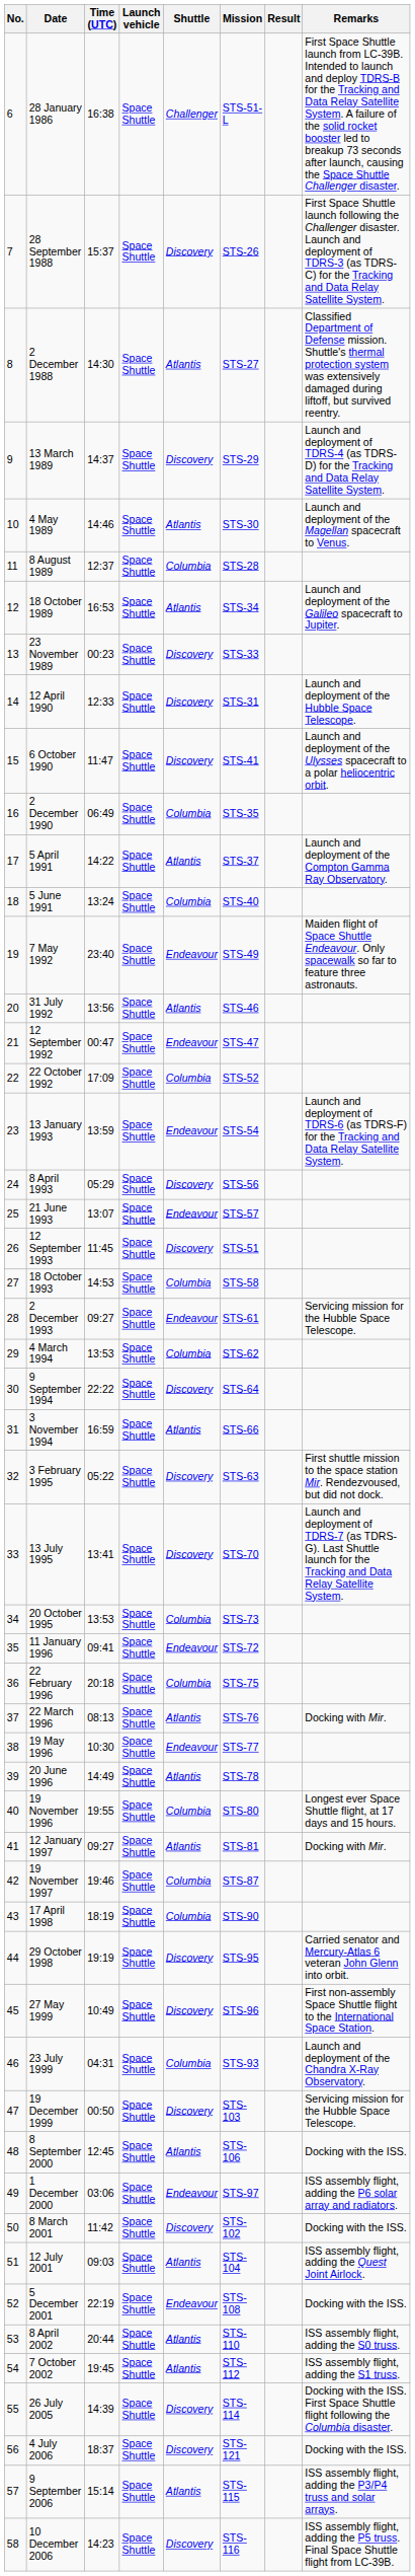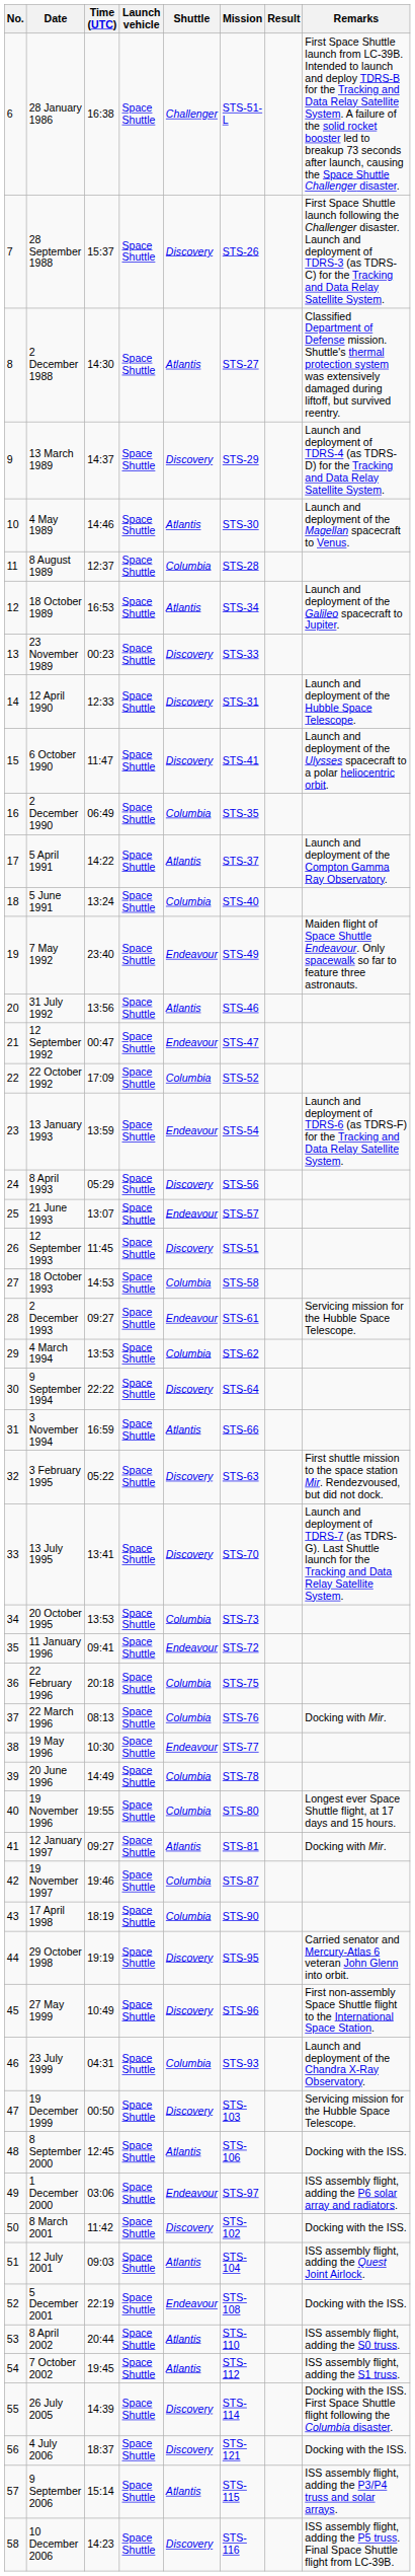 <table class="wikitable mw-collapsible mw-collapsed">
 <tr>
 <th>No.</th>
 <th>Date</th>
 <th>Time (<a href='#'>UTC</a>)</th>
 <th>Launch vehicle</th>
 <th>Shuttle</th>
 <th>Mission</th>
 <th>Result</th>
 <th>Remarks</th>
 </tr>
 <tr>
 <td>6</td>
 <td>28 January 1986</td>
 <td>16:38</td>
 <td><a href='#'>Space Shuttle</a></td>
 <td><a href='#'><em>Challenger</em></a></td>
 <td><a href='#'>STS-51-L</a></td>
 <td></td>
 <td>First Space Shuttle launch from LC-39B. Intended to launch and deploy <a href='#'>TDRS-B</a> for the <a href='#'>Tracking and Data Relay Satellite System</a>. A failure of the <a href='#'>solid rocket booster</a> led to breakup 73 seconds after launch, causing the <a href='#'>Space Shuttle <em>Challenger</em> disaster</a>.</td>
 </tr>
 <tr>
 <td>7</td>
 <td>28 September 1988</td>
 <td>15:37</td>
 <td><a href='#'>Space Shuttle</a></td>
 <td><a href='#'><em>Discovery</em></a></td>
 <td><a href='#'>STS-26</a></td>
 <td></td>
 <td>First Space Shuttle launch following the <em>Challenger</em> disaster. Launch and deployment of <a href='#'>TDRS-3</a> (as TDRS-C) for the <a href='#'>Tracking and Data Relay Satellite System</a>.</td>
 </tr>
 <tr>
 <td>8</td>
 <td>2 December 1988</td>
 <td>14:30</td>
 <td><a href='#'>Space Shuttle</a></td>
 <td><a href='#'><em>Atlantis</em></a></td>
 <td><a href='#'>STS-27</a></td>
 <td></td>
 <td>Classified <a href='#'>Department of Defense</a> mission. Shuttle's <a href='#'>thermal protection system</a> was extensively damaged during liftoff, but survived reentry.</td>
 </tr>
 <tr>
 <td>9</td>
 <td>13 March 1989</td>
 <td>14:37</td>
 <td><a href='#'>Space Shuttle</a></td>
 <td><a href='#'><em>Discovery</em></a></td>
 <td><a href='#'>STS-29</a></td>
 <td></td>
 <td>Launch and deployment of <a href='#'>TDRS-4</a> (as TDRS-D) for the <a href='#'>Tracking and Data Relay Satellite System</a>.</td>
 </tr>
 <tr>
 <td>10</td>
 <td>4 May 1989</td>
 <td>14:46</td>
 <td><a href='#'>Space Shuttle</a></td>
 <td><a href='#'><em>Atlantis</em></a></td>
 <td><a href='#'>STS-30</a></td>
 <td></td>
 <td>Launch and deployment of the <em><a href='#'>Magellan</a></em> spacecraft to <a href='#'>Venus</a>.</td>
 </tr>
 <tr>
 <td>11</td>
 <td>8 August 1989</td>
 <td>12:37</td>
 <td><a href='#'>Space Shuttle</a></td>
 <td><a href='#'><em>Columbia</em></a></td>
 <td><a href='#'>STS-28</a></td>
 <td></td>
 <td></td>
 </tr>
 <tr>
 <td>12</td>
 <td>18 October 1989</td>
 <td>16:53</td>
 <td><a href='#'>Space Shuttle</a></td>
 <td><a href='#'><em>Atlantis</em></a></td>
 <td><a href='#'>STS-34</a></td>
 <td></td>
 <td>Launch and deployment of the <a href='#'><em>Galileo</em></a> spacecraft to <a href='#'>Jupiter</a>.</td>
 </tr>
 <tr>
 <td>13</td>
 <td>23 November 1989</td>
 <td>00:23</td>
 <td><a href='#'>Space Shuttle</a></td>
 <td><a href='#'><em>Discovery</em></a></td>
 <td><a href='#'>STS-33</a></td>
 <td></td>
 <td></td>
 </tr>
 <tr>
 <td>14</td>
 <td>12 April 1990</td>
 <td>12:33</td>
 <td><a href='#'>Space Shuttle</a></td>
 <td><a href='#'><em>Discovery</em></a></td>
 <td><a href='#'>STS-31</a></td>
 <td></td>
 <td>Launch and deployment of the <a href='#'>Hubble Space Telescope</a>.</td>
 </tr>
 <tr>
 <td>15</td>
 <td>6 October 1990</td>
 <td>11:47</td>
 <td><a href='#'>Space Shuttle</a></td>
 <td><a href='#'><em>Discovery</em></a></td>
 <td><a href='#'>STS-41</a></td>
 <td></td>
 <td>Launch and deployment of the <em><a href='#'>Ulysses</a></em> spacecraft to a polar <a href='#'>heliocentric orbit</a>.</td>
 </tr>
 <tr>
 <td>16</td>
 <td>2 December 1990</td>
 <td>06:49</td>
 <td><a href='#'>Space Shuttle</a></td>
 <td><a href='#'><em>Columbia</em></a></td>
 <td><a href='#'>STS-35</a></td>
 <td></td>
 <td></td>
 </tr>
 <tr>
 <td>17</td>
 <td>5 April 1991</td>
 <td>14:22</td>
 <td><a href='#'>Space Shuttle</a></td>
 <td><a href='#'><em>Atlantis</em></a></td>
 <td><a href='#'>STS-37</a></td>
 <td></td>
 <td>Launch and deployment of the <a href='#'>Compton Gamma Ray Observatory</a>.</td>
 </tr>
 <tr>
 <td>18</td>
 <td>5 June 1991</td>
 <td>13:24</td>
 <td><a href='#'>Space Shuttle</a></td>
 <td><a href='#'><em>Columbia</em></a></td>
 <td><a href='#'>STS-40</a></td>
 <td></td>
 <td></td>
 </tr>
 <tr>
 <td>19</td>
 <td>7 May 1992</td>
 <td>23:40</td>
 <td><a href='#'>Space Shuttle</a></td>
 <td><a href='#'><em>Endeavour</em></a></td>
 <td><a href='#'>STS-49</a></td>
 <td></td>
 <td>Maiden flight of <a href='#'>Space Shuttle <em>Endeavour</em></a>. Only <a href='#'>spacewalk</a> so far to feature three astronauts.</td>
 </tr>
 <tr>
 <td>20</td>
 <td>31 July 1992</td>
 <td>13:56</td>
 <td><a href='#'>Space Shuttle</a></td>
 <td><a href='#'><em>Atlantis</em></a></td>
 <td><a href='#'>STS-46</a></td>
 <td></td>
 <td></td>
 </tr>
 <tr>
 <td>21</td>
 <td>12 September 1992</td>
 <td>00:47</td>
 <td><a href='#'>Space Shuttle</a></td>
 <td><a href='#'><em>Endeavour</em></a></td>
 <td><a href='#'>STS-47</a></td>
 <td></td>
 <td></td>
 </tr>
 <tr>
 <td>22</td>
 <td>22 October 1992</td>
 <td>17:09</td>
 <td><a href='#'>Space Shuttle</a></td>
 <td><a href='#'><em>Columbia</em></a></td>
 <td><a href='#'>STS-52</a></td>
 <td></td>
 <td></td>
 </tr>
 <tr>
 <td>23</td>
 <td>13 January 1993</td>
 <td>13:59</td>
 <td><a href='#'>Space Shuttle</a></td>
 <td><a href='#'><em>Endeavour</em></a></td>
 <td><a href='#'>STS-54</a></td>
 <td></td>
 <td>Launch and deployment of <a href='#'>TDRS-6</a> (as TDRS-F) for the <a href='#'>Tracking and Data Relay Satellite System</a>.</td>
 </tr>
 <tr>
 <td>24</td>
 <td>8 April 1993</td>
 <td>05:29</td>
 <td><a href='#'>Space Shuttle</a></td>
 <td><a href='#'><em>Discovery</em></a></td>
 <td><a href='#'>STS-56</a></td>
 <td></td>
 <td></td>
 </tr>
 <tr>
 <td>25</td>
 <td>21 June 1993</td>
 <td>13:07</td>
 <td><a href='#'>Space Shuttle</a></td>
 <td><a href='#'><em>Endeavour</em></a></td>
 <td><a href='#'>STS-57</a></td>
 <td></td>
 <td></td>
 </tr>
 <tr>
 <td>26</td>
 <td>12 September 1993</td>
 <td>11:45</td>
 <td><a href='#'>Space Shuttle</a></td>
 <td><a href='#'><em>Discovery</em></a></td>
 <td><a href='#'>STS-51</a></td>
 <td></td>
 <td></td>
 </tr>
 <tr>
 <td>27</td>
 <td>18 October 1993</td>
 <td>14:53</td>
 <td><a href='#'>Space Shuttle</a></td>
 <td><a href='#'><em>Columbia</em></a></td>
 <td><a href='#'>STS-58</a></td>
 <td></td>
 <td></td>
 </tr>
 <tr>
 <td>28</td>
 <td>2 December 1993</td>
 <td>09:27</td>
 <td><a href='#'>Space Shuttle</a></td>
 <td><a href='#'><em>Endeavour</em></a></td>
 <td><a href='#'>STS-61</a></td>
 <td></td>
 <td>Servicing mission for the Hubble Space Telescope.</td>
 </tr>
 <tr>
 <td>29</td>
 <td>4 March 1994</td>
 <td>13:53</td>
 <td><a href='#'>Space Shuttle</a></td>
 <td><a href='#'><em>Columbia</em></a></td>
 <td><a href='#'>STS-62</a></td>
 <td></td>
 <td></td>
 </tr>
 <tr>
 <td>30</td>
 <td>9 September 1994</td>
 <td>22:22</td>
 <td><a href='#'>Space Shuttle</a></td>
 <td><a href='#'><em>Discovery</em></a></td>
 <td><a href='#'>STS-64</a></td>
 <td></td>
 <td></td>
 </tr>
 <tr>
 <td>31</td>
 <td>3 November 1994</td>
 <td>16:59</td>
 <td><a href='#'>Space Shuttle</a></td>
 <td><a href='#'><em>Atlantis</em></a></td>
 <td><a href='#'>STS-66</a></td>
 <td></td>
 <td></td>
 </tr>
 <tr>
 <td>32</td>
 <td>3 February 1995</td>
 <td>05:22</td>
 <td><a href='#'>Space Shuttle</a></td>
 <td><a href='#'><em>Discovery</em></a></td>
 <td><a href='#'>STS-63</a></td>
 <td></td>
 <td>First shuttle mission to the space station <em><a href='#'>Mir</a></em>. Rendezvoused, but did not dock.</td>
 </tr>
 <tr>
 <td>33</td>
 <td>13 July 1995</td>
 <td>13:41</td>
 <td><a href='#'>Space Shuttle</a></td>
 <td><a href='#'><em>Discovery</em></a></td>
 <td><a href='#'>STS-70</a></td>
 <td></td>
 <td>Launch and deployment of <a href='#'>TDRS-7</a> (as TDRS-G). Last Shuttle launch for the <a href='#'>Tracking and Data Relay Satellite System</a>.</td>
 </tr>
 <tr>
 <td>34</td>
 <td>20 October 1995</td>
 <td>13:53</td>
 <td><a href='#'>Space Shuttle</a></td>
 <td><a href='#'><em>Columbia</em></a></td>
 <td><a href='#'>STS-73</a></td>
 <td></td>
 <td></td>
 </tr>
 <tr>
 <td>35</td>
 <td>11 January 1996</td>
 <td>09:41</td>
 <td><a href='#'>Space Shuttle</a></td>
 <td><a href='#'><em>Endeavour</em></a></td>
 <td><a href='#'>STS-72</a></td>
 <td></td>
 <td></td>
 </tr>
 <tr>
 <td>36</td>
 <td>22 February 1996</td>
 <td>20:18</td>
 <td><a href='#'>Space Shuttle</a></td>
 <td><a href='#'><em>Columbia</em></a></td>
 <td><a href='#'>STS-75</a></td>
 <td></td>
 <td></td>
 </tr>
 <tr>
 <td>37</td>
 <td>22 March 1996</td>
 <td>08:13</td>
 <td><a href='#'>Space Shuttle</a></td>
-<td><a href='#'><em>Atlantis</em></a></td>
+<td><a href='#'><em>Columbia</em></a></td>
 <td><a href='#'>STS-76</a></td>
 <td></td>
 <td>Docking with <em>Mir</em>.</td>
 </tr>
 <tr>
 <td>38</td>
 <td>19 May 1996</td>
 <td>10:30</td>
 <td><a href='#'>Space Shuttle</a></td>
 <td><a href='#'><em>Endeavour</em></a></td>
 <td><a href='#'>STS-77</a></td>
 <td></td>
 <td></td>
 </tr>
 <tr>
 <td>39</td>
 <td>20 June 1996</td>
 <td>14:49</td>
 <td><a href='#'>Space Shuttle</a></td>
-<td><a href='#'><em>Atlantis</em></a></td>
+<td><a href='#'><em>Columbia</em></a></td>
 <td><a href='#'>STS-78</a></td>
 <td></td>
 <td></td>
 </tr>
 <tr>
 <td>40</td>
 <td>19 November 1996</td>
 <td>19:55</td>
 <td><a href='#'>Space Shuttle</a></td>
 <td><a href='#'><em>Columbia</em></a></td>
 <td><a href='#'>STS-80</a></td>
 <td></td>
 <td>Longest ever Space Shuttle flight, at 17 days and 15 hours.</td>
 </tr>
 <tr>
 <td>41</td>
 <td>12 January 1997</td>
 <td>09:27</td>
 <td><a href='#'>Space Shuttle</a></td>
 <td><a href='#'><em>Atlantis</em></a></td>
 <td><a href='#'>STS-81</a></td>
 <td></td>
 <td>Docking with <em>Mir</em>.</td>
 </tr>
 <tr>
 <td>42</td>
 <td>19 November 1997</td>
 <td>19:46</td>
 <td><a href='#'>Space Shuttle</a></td>
 <td><a href='#'><em>Columbia</em></a></td>
 <td><a href='#'>STS-87</a></td>
 <td></td>
 <td></td>
 </tr>
 <tr>
 <td>43</td>
 <td>17 April 1998</td>
 <td>18:19</td>
 <td><a href='#'>Space Shuttle</a></td>
 <td><a href='#'><em>Columbia</em></a></td>
 <td><a href='#'>STS-90</a></td>
 <td></td>
 <td></td>
 </tr>
 <tr>
 <td>44</td>
 <td>29 October 1998</td>
 <td>19:19</td>
 <td><a href='#'>Space Shuttle</a></td>
 <td><a href='#'><em>Discovery</em></a></td>
 <td><a href='#'>STS-95</a></td>
 <td></td>
 <td>Carried senator and <a href='#'>Mercury-Atlas 6</a> veteran <a href='#'>John Glenn</a> into orbit.</td>
 </tr>
 <tr>
 <td>45</td>
 <td>27 May 1999</td>
 <td>10:49</td>
 <td><a href='#'>Space Shuttle</a></td>
 <td><a href='#'><em>Discovery</em></a></td>
 <td><a href='#'>STS-96</a></td>
 <td></td>
 <td>First non-assembly Space Shuttle flight to the <a href='#'>International Space Station</a>.</td>
 </tr>
 <tr>
 <td>46</td>
 <td>23 July 1999</td>
 <td>04:31</td>
 <td><a href='#'>Space Shuttle</a></td>
 <td><a href='#'><em>Columbia</em></a></td>
 <td><a href='#'>STS-93</a></td>
 <td></td>
 <td>Launch and deployment of the <a href='#'>Chandra X-Ray Observatory</a>.</td>
 </tr>
 <tr>
 <td>47</td>
 <td>19 December 1999</td>
 <td>00:50</td>
 <td><a href='#'>Space Shuttle</a></td>
 <td><a href='#'><em>Discovery</em></a></td>
 <td><a href='#'>STS-103</a></td>
 <td></td>
 <td>Servicing mission for the Hubble Space Telescope.</td>
 </tr>
 <tr>
 <td>48</td>
 <td>8 September 2000</td>
 <td>12:45</td>
 <td><a href='#'>Space Shuttle</a></td>
 <td><a href='#'><em>Atlantis</em></a></td>
 <td><a href='#'>STS-106</a></td>
 <td></td>
 <td>Docking with the ISS.</td>
 </tr>
 <tr>
 <td>49</td>
 <td>1 December 2000</td>
 <td>03:06</td>
 <td><a href='#'>Space Shuttle</a></td>
 <td><a href='#'><em>Endeavour</em></a></td>
 <td><a href='#'>STS-97</a></td>
 <td></td>
 <td>ISS assembly flight, adding the <a href='#'>P6 solar array and radiators</a>.</td>
 </tr>
 <tr>
 <td>50</td>
 <td>8 March 2001</td>
 <td>11:42</td>
 <td><a href='#'>Space Shuttle</a></td>
 <td><a href='#'><em>Discovery</em></a></td>
 <td><a href='#'>STS-102</a></td>
 <td></td>
 <td>Docking with the ISS.</td>
 </tr>
 <tr>
 <td>51</td>
 <td>12 July 2001</td>
 <td>09:03</td>
 <td><a href='#'>Space Shuttle</a></td>
 <td><a href='#'><em>Atlantis</em></a></td>
 <td><a href='#'>STS-104</a></td>
 <td></td>
 <td>ISS assembly flight, adding the <a href='#'><em>Quest</em> Joint Airlock</a>.</td>
 </tr>
 <tr>
 <td>52</td>
 <td>5 December 2001</td>
 <td>22:19</td>
 <td><a href='#'>Space Shuttle</a></td>
 <td><a href='#'><em>Endeavour</em></a></td>
 <td><a href='#'>STS-108</a></td>
 <td></td>
 <td>Docking with the ISS.</td>
 </tr>
 <tr>
 <td>53</td>
 <td>8 April 2002</td>
 <td>20:44</td>
 <td><a href='#'>Space Shuttle</a></td>
 <td><a href='#'><em>Atlantis</em></a></td>
 <td><a href='#'>STS-110</a></td>
 <td></td>
 <td>ISS assembly flight, adding the <a href='#'>S0 truss</a>.</td>
 </tr>
 <tr>
 <td>54</td>
 <td>7 October 2002</td>
 <td>19:45</td>
 <td><a href='#'>Space Shuttle</a></td>
 <td><a href='#'><em>Atlantis</em></a></td>
 <td><a href='#'>STS-112</a></td>
 <td></td>
 <td>ISS assembly flight, adding the <a href='#'>S1 truss</a>.</td>
 </tr>
 <tr>
 <td>55</td>
 <td>26 July 2005</td>
 <td>14:39</td>
 <td><a href='#'>Space Shuttle</a></td>
 <td><a href='#'><em>Discovery</em></a></td>
 <td><a href='#'>STS-114</a></td>
 <td></td>
 <td>Docking with the ISS. First Space Shuttle flight following the <a href='#'><em>Columbia</em> disaster</a>.</td>
 </tr>
 <tr>
 <td>56</td>
 <td>4 July 2006</td>
 <td>18:37</td>
 <td><a href='#'>Space Shuttle</a></td>
 <td><a href='#'><em>Discovery</em></a></td>
 <td><a href='#'>STS-121</a></td>
 <td></td>
 <td>Docking with the ISS.</td>
 </tr>
 <tr>
 <td>57</td>
 <td>9 September 2006</td>
 <td>15:14</td>
 <td><a href='#'>Space Shuttle</a></td>
 <td><a href='#'><em>Atlantis</em></a></td>
 <td><a href='#'>STS-115</a></td>
 <td></td>
 <td>ISS assembly flight, adding the <a href='#'>P3/P4 truss and solar arrays</a>.</td>
 </tr>
 <tr>
 <td>58</td>
 <td>10 December 2006</td>
 <td>14:23</td>
 <td><a href='#'>Space Shuttle</a></td>
 <td><a href='#'><em>Discovery</em></a></td>
 <td><a href='#'>STS-116</a></td>
 <td></td>
 <td>ISS assembly flight, adding the <a href='#'>P5 truss</a>. Final Space Shuttle flight from LC-39B.</td>
 </tr>
 </table>
